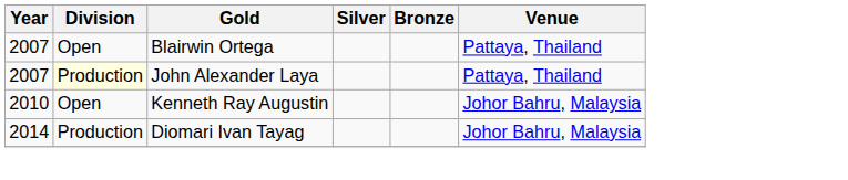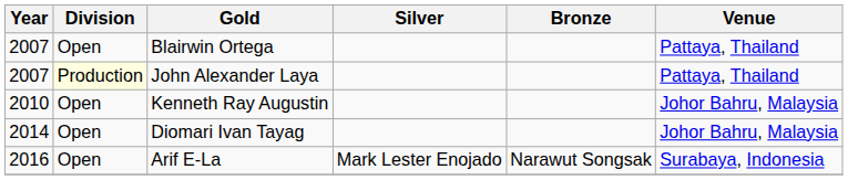 <table class="wikitable sortable" style="text-align: left;">
 <tr>
 <th>Year</th>
 <th>Division</th>
 <th> Gold</th>
 <th> Silver</th>
 <th> Bronze</th>
 <th>Venue</th>
 </tr>
 <tr>
 <td>2007</td>
 <td>Open</td>
 <td>Blairwin Ortega</td>
 <td></td>
 <td></td>
 <td><a href='#'>Pattaya</a>, <a href='#'>Thailand</a></td>
 </tr>
 <tr>
 <td>2007</td>
 <td style="background: lightyellow;">Production</td>
 <td>John Alexander Laya</td>
 <td></td>
 <td></td>
 <td><a href='#'>Pattaya</a>, <a href='#'>Thailand</a></td>
 </tr>
 <tr>
 <td>2010</td>
 <td>Open</td>
 <td>Kenneth Ray Augustin</td>
 <td></td>
 <td></td>
 <td><a href='#'>Johor Bahru</a>, <a href='#'>Malaysia</a></td>
 </tr>
 <tr>
 <td>2014</td>
-<td>Production</td>
+<td>Open</td>
 <td>Diomari Ivan Tayag</td>
 <td></td>
 <td></td>
 <td><a href='#'>Johor Bahru</a>, <a href='#'>Malaysia</a></td>
 </tr>
 <tr>
+<td>2016</td>
+<td>Open</td>
+<td> Arif E-La</td>
+<td> Mark Lester Enojado</td>
+<td> Narawut Songsak</td>
+<td><a href='#'>Surabaya</a>, <a href='#'>Indonesia</a></td>
+</tr>
+<tr>
 </tr>
 </table>
